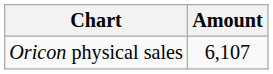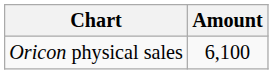 <table class="wikitable">
 <tr>
 <th>Chart</th>
 <th>Amount</th>
 </tr>
 <tr>
 <td><em>Oricon</em> physical sales</td>
-<td align="center">6,107</td>
+<td align="center">6,100</td>
 </tr>
 </table>
